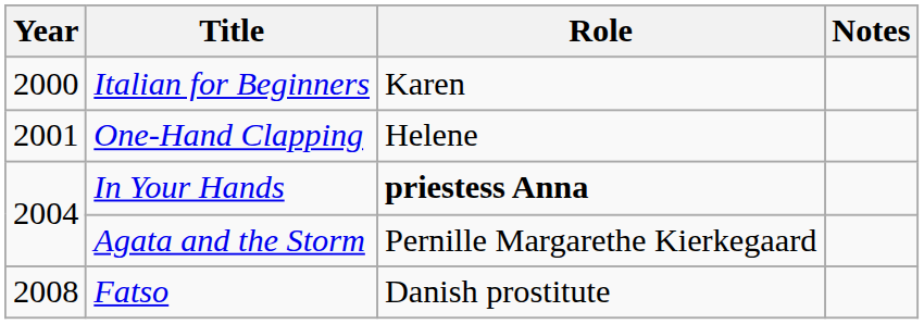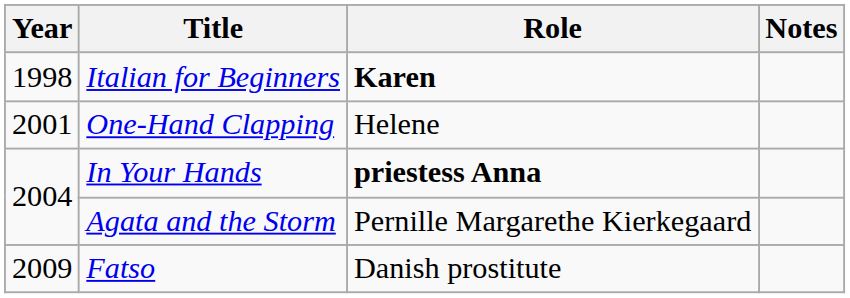 <table class="wikitable sortable">
 <tr>
 <th>Year</th>
 <th>Title</th>
 <th>Role</th>
 <th class="unsortable">Notes</th>
 </tr>
 <tr>
-<td>2000</td>
+<td>1998</td>
 <td><em><a href='#'>Italian for Beginners</a></em></td>
-<td>Karen</td>
+<td><strong>Karen</strong></td>
 <td></td>
 </tr>
 <tr>
 <td>2001</td>
 <td><em><a href='#'>One-Hand Clapping</a></em></td>
 <td>Helene</td>
 <td></td>
 </tr>
 <tr>
 <td rowspan=2>2004</td>
 <td><em><a href='#'>In Your Hands</a></em></td>
 <td><strong>priestess Anna</strong></td>
 <td></td>
 </tr>
 <tr>
 <td><em><a href='#'>Agata and the Storm</a></em></td>
 <td>Pernille Margarethe Kierkegaard</td>
 <td></td>
 </tr>
 <tr>
-<td>2008</td>
+<td>2009</td>
 <td><em><a href='#'>Fatso</a></em></td>
 <td>Danish prostitute</td>
 <td></td>
 </tr>
 </table>
